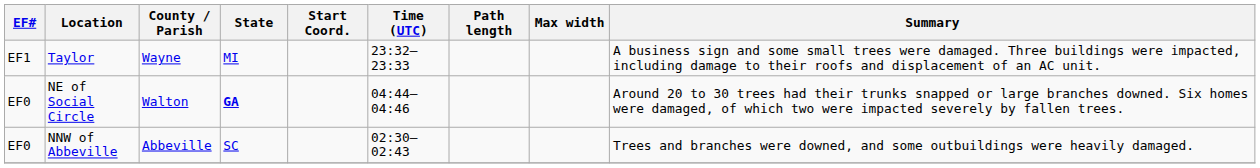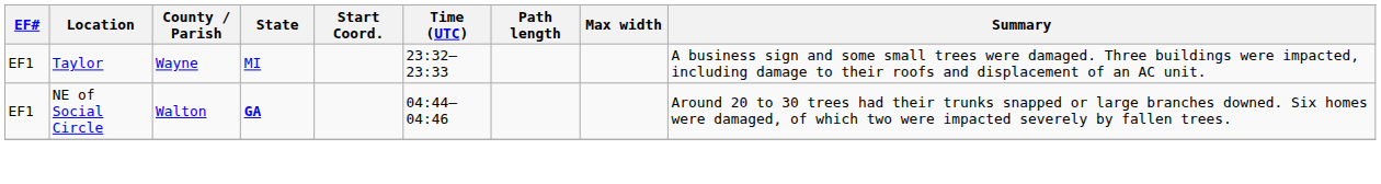 <table class="wikitable sortable" style="width:100%;">
 <tr>
 <th scope="col" style="width:3%; text-align:center;"><a href='#'>EF#</a></th>
 <th scope="col" style="width:7%; text-align:center;" class="unsortable">Location</th>
 <th scope="col" style="width:6%; text-align:center;" class="unsortable">County / Parish</th>
 <th scope="col" style="width:5%; text-align:center;">State</th>
 <th scope="col" style="width:6%; text-align:center;">Start Coord.</th>
 <th scope="col" style="width:6%; text-align:center;">Time (<a href='#'>UTC</a>)</th>
 <th scope="col" style="width:6%; text-align:center;">Path length</th>
 <th scope="col" style="width:6%; text-align:center;">Max width</th>
 <th scope="col" class="unsortable" style="width:48%; text-align:center;">Summary</th>
 </tr>
 <tr>
 <td bgcolor=>EF1</td>
 <td><a href='#'>Taylor</a></td>
 <td><a href='#'>Wayne</a></td>
 <td><a href='#'>MI</a></td>
 <td></td>
 <td>23:32–23:33</td>
 <td></td>
 <td></td>
 <td>A business sign and some small trees were damaged. Three buildings were impacted, including damage to their roofs and displacement of an AC unit.</td>
 </tr>
 <tr>
-<td bgcolor=>EF0</td>
+<td bgcolor=>EF1</td>
 <td>NE of <a href='#'>Social Circle</a></td>
 <td><a href='#'>Walton</a></td>
 <td><strong><a href='#'>GA</a></strong></td>
 <td></td>
 <td>04:44–04:46</td>
 <td></td>
 <td></td>
 <td>Around 20 to 30 trees had their trunks snapped or large branches downed. Six homes were damaged, of which two were impacted severely by fallen trees.</td>
 </tr>
 <tr>
-<td bgcolor=>EF0</td>
-<td>NNW of <a href='#'>Abbeville</a></td>
-<td><a href='#'>Abbeville</a></td>
-<td><a href='#'>SC</a></td>
-<td></td>
-<td>02:30–02:43</td>
-<td></td>
-<td></td>
-<td>Trees and branches were downed, and some outbuildings were heavily damaged.</td>
-</tr>
-<tr>
 </tr>
 </table>
